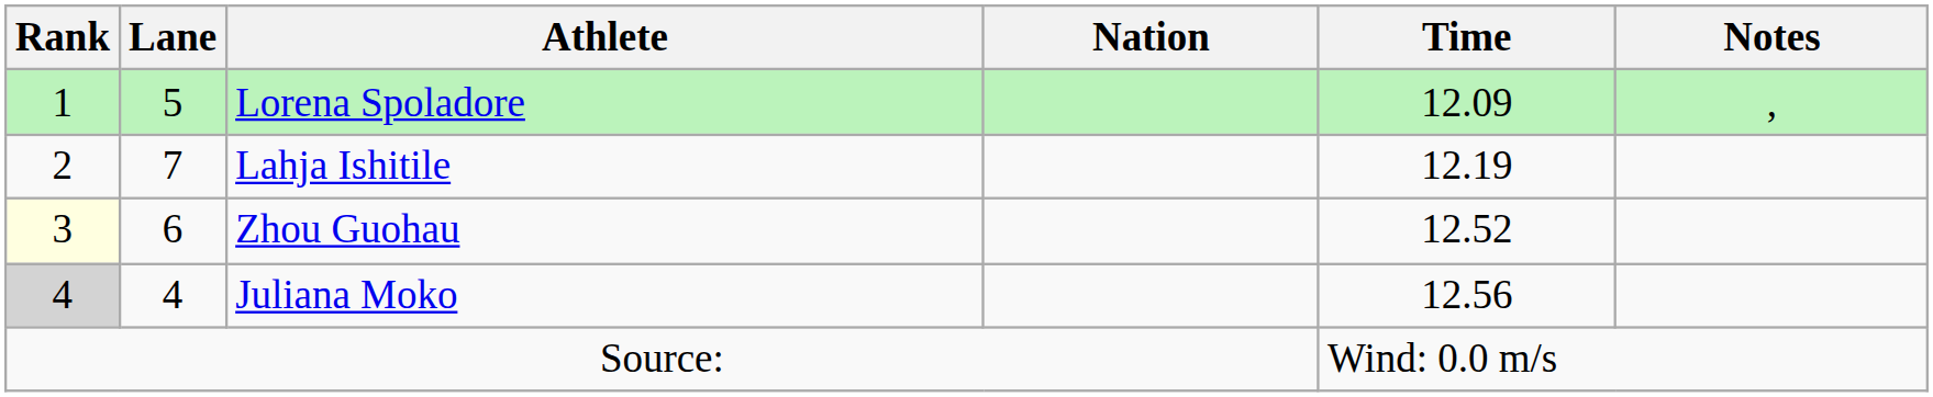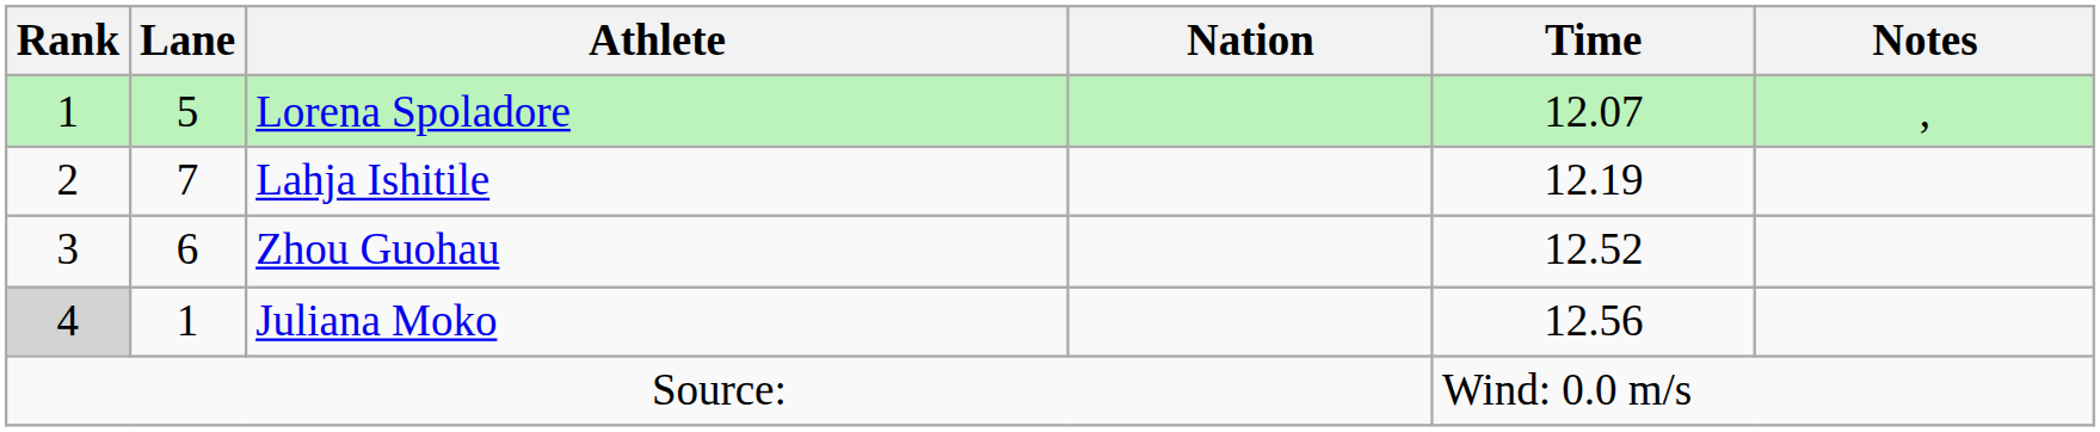 <table class="wikitable sortable" style="text-align:center;width: 60%;">
 <tr>
 <th scope="col" style="width: 10px;">Rank</th>
 <th scope="col" style="width: 10px;">Lane</th>
 <th scope="col">Athlete</th>
 <th scope="col">Nation</th>
 <th scope="col">Time</th>
 <th scope="col">Notes</th>
 </tr>
 <tr bgcolor=bbf3bb>
 <td>1</td>
 <td>5</td>
 <td align=left><a href='#'>Lorena Spoladore</a><br></td>
 <td align=left></td>
-<td>12.09</td>
+<td>12.07</td>
 <td>, </td>
 </tr>
 <tr>
 <td>2</td>
 <td>7</td>
 <td align=left><a href='#'>Lahja Ishitile</a><br></td>
 <td align=left></td>
 <td>12.19</td>
 <td></td>
 </tr>
 <tr>
-<td style="background: lightyellow;">3</td>
+<td>3</td>
 <td>6</td>
 <td align=left><a href='#'>Zhou Guohau</a><br></td>
 <td align=left></td>
 <td>12.52</td>
 <td></td>
 </tr>
 <tr>
 <td style="background: lightgrey;">4</td>
-<td>4</td>
+<td>1</td>
 <td align=left><a href='#'>Juliana Moko</a><br></td>
 <td align=left></td>
 <td>12.56</td>
 <td></td>
 </tr>
 <tr class="sortbottom">
 <td colspan="4">Source:</td>
 <td colspan="2" style="text-align:left;">Wind: 0.0 m/s</td>
 </tr>
 </table>
